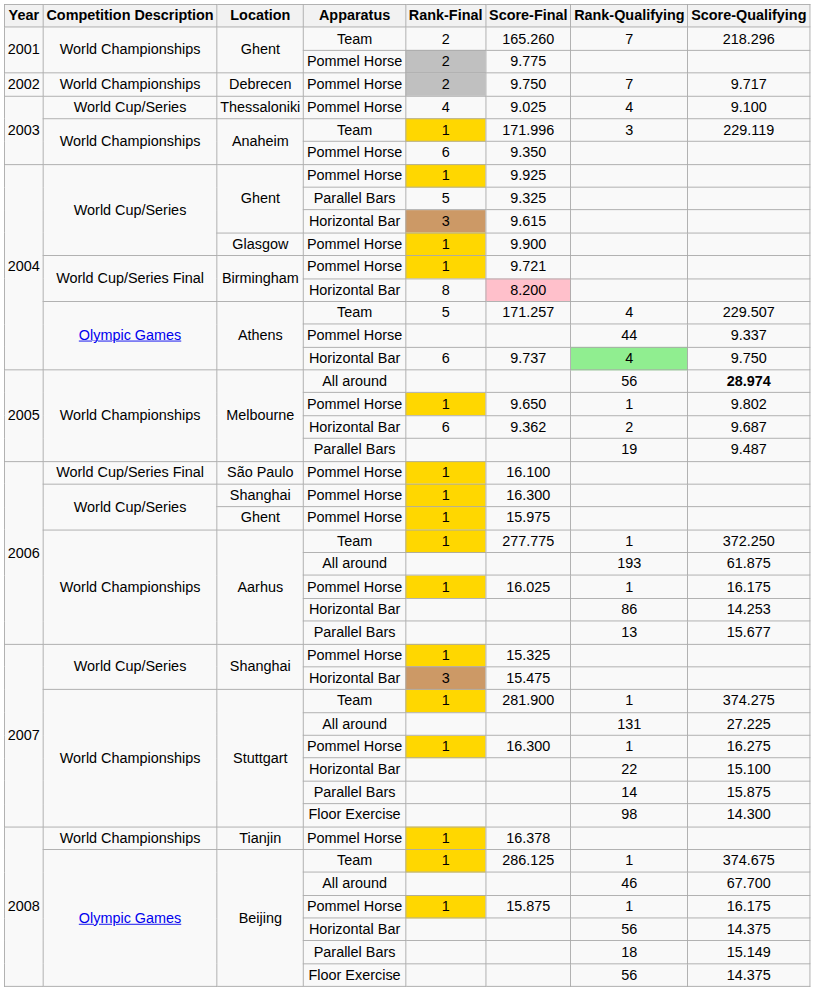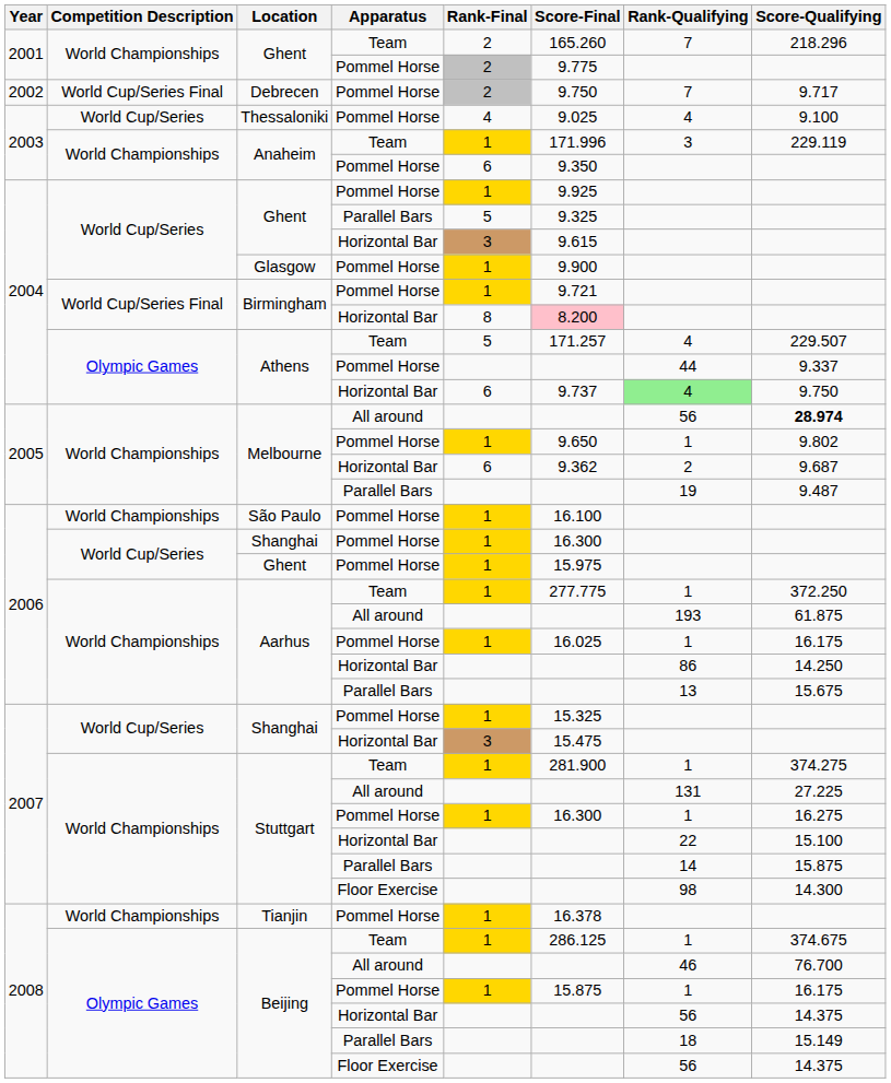 <table class="wikitable" style="text-align:center">
 <tr>
 <th>Year</th>
 <th>Competition Description</th>
 <th>Location</th>
 <th>Apparatus</th>
 <th>Rank-Final</th>
 <th>Score-Final</th>
 <th>Rank-Qualifying</th>
 <th>Score-Qualifying</th>
 </tr>
 <tr>
 <td rowspan="2">2001</td>
 <td rowspan="2">World Championships</td>
 <td rowspan="2">Ghent</td>
 <td>Team</td>
 <td>2</td>
 <td>165.260</td>
 <td>7</td>
 <td>218.296</td>
 </tr>
 <tr>
 <td>Pommel Horse</td>
 <td bgcolor="silver">2</td>
 <td>9.775</td>
 <td></td>
 <td></td>
 </tr>
 <tr>
 <td>2002</td>
-<td>World Championships</td>
+<td>World Cup/Series Final</td>
 <td>Debrecen</td>
 <td>Pommel Horse</td>
 <td bgcolor="silver">2</td>
 <td>9.750</td>
 <td>7</td>
 <td>9.717</td>
 </tr>
 <tr>
 <td rowspan="3">2003</td>
 <td>World Cup/Series</td>
 <td>Thessaloniki</td>
 <td>Pommel Horse</td>
 <td>4</td>
 <td>9.025</td>
 <td>4</td>
 <td>9.100</td>
 </tr>
 <tr>
 <td rowspan="2">World Championships</td>
 <td rowspan="2">Anaheim</td>
 <td>Team</td>
 <td bgcolor="gold">1</td>
 <td>171.996</td>
 <td>3</td>
 <td>229.119</td>
 </tr>
 <tr>
 <td>Pommel Horse</td>
 <td>6</td>
 <td>9.350</td>
 <td></td>
 <td></td>
 </tr>
 <tr>
 <td rowspan="9">2004</td>
 <td rowspan="4">World Cup/Series</td>
 <td rowspan="3">Ghent</td>
 <td>Pommel Horse</td>
 <td bgcolor="gold">1</td>
 <td>9.925</td>
 <td></td>
 <td></td>
 </tr>
 <tr>
 <td>Parallel Bars</td>
 <td>5</td>
 <td>9.325</td>
 <td></td>
 <td></td>
 </tr>
 <tr>
 <td>Horizontal Bar</td>
 <td bgcolor="cc9966">3</td>
 <td>9.615</td>
 <td></td>
 <td></td>
 </tr>
 <tr>
 <td>Glasgow</td>
 <td>Pommel Horse</td>
 <td bgcolor="gold">1</td>
 <td>9.900</td>
 <td></td>
 <td></td>
 </tr>
 <tr>
 <td rowspan="2">World Cup/Series Final</td>
 <td rowspan="2">Birmingham</td>
 <td>Pommel Horse</td>
 <td bgcolor="gold">1</td>
 <td>9.721</td>
 <td></td>
 <td></td>
 </tr>
 <tr>
 <td>Horizontal Bar</td>
 <td>8</td>
 <td style="background: pink;">8.200</td>
 <td></td>
 <td></td>
 </tr>
 <tr>
 <td rowspan="3"><a href='#'>Olympic Games</a></td>
 <td rowspan="3">Athens</td>
 <td>Team</td>
 <td>5</td>
 <td>171.257</td>
 <td>4</td>
 <td>229.507</td>
 </tr>
 <tr>
 <td>Pommel Horse</td>
 <td></td>
 <td></td>
 <td>44</td>
 <td>9.337</td>
 </tr>
 <tr>
 <td>Horizontal Bar</td>
 <td>6</td>
 <td>9.737</td>
 <td style="background: lightgreen;">4</td>
 <td>9.750</td>
 </tr>
 <tr>
 <td rowspan="4">2005</td>
 <td rowspan="4">World Championships</td>
 <td rowspan="4">Melbourne</td>
 <td>All around</td>
 <td></td>
 <td></td>
 <td>56</td>
 <td><strong>28.974</strong></td>
 </tr>
 <tr>
 <td>Pommel Horse</td>
 <td bgcolor="gold">1</td>
 <td>9.650</td>
 <td>1</td>
 <td>9.802</td>
 </tr>
 <tr>
 <td>Horizontal Bar</td>
 <td>6</td>
 <td>9.362</td>
 <td>2</td>
 <td>9.687</td>
 </tr>
 <tr>
 <td>Parallel Bars</td>
 <td></td>
 <td></td>
 <td>19</td>
 <td>9.487</td>
 </tr>
 <tr>
 <td rowspan="8">2006</td>
-<td>World Cup/Series Final</td>
+<td>World Championships</td>
 <td>São Paulo</td>
 <td>Pommel Horse</td>
 <td bgcolor="gold">1</td>
 <td>16.100</td>
 <td></td>
 <td></td>
 </tr>
 <tr>
 <td rowspan="2">World Cup/Series</td>
 <td>Shanghai</td>
 <td>Pommel Horse</td>
 <td bgcolor="gold">1</td>
 <td>16.300</td>
 <td></td>
 <td></td>
 </tr>
 <tr>
 <td>Ghent</td>
 <td>Pommel Horse</td>
 <td bgcolor="gold">1</td>
 <td>15.975</td>
 <td></td>
 <td></td>
 </tr>
 <tr>
 <td rowspan="5">World Championships</td>
 <td rowspan="5">Aarhus</td>
 <td>Team</td>
 <td bgcolor="gold">1</td>
 <td>277.775</td>
 <td>1</td>
 <td>372.250</td>
 </tr>
 <tr>
 <td>All around</td>
 <td></td>
 <td></td>
 <td>193</td>
 <td>61.875</td>
 </tr>
 <tr>
 <td>Pommel Horse</td>
 <td bgcolor="gold">1</td>
 <td>16.025</td>
 <td>1</td>
 <td>16.175</td>
 </tr>
 <tr>
 <td>Horizontal Bar</td>
 <td></td>
 <td></td>
 <td>86</td>
-<td>14.253</td>
+<td>14.250</td>
 </tr>
 <tr>
 <td>Parallel Bars</td>
 <td></td>
 <td></td>
 <td>13</td>
-<td>15.677</td>
+<td>15.675</td>
 </tr>
 <tr>
 <td rowspan="8">2007</td>
 <td rowspan="2">World Cup/Series</td>
 <td rowspan="2">Shanghai</td>
 <td>Pommel Horse</td>
 <td bgcolor="gold">1</td>
 <td>15.325</td>
 <td></td>
 <td></td>
 </tr>
 <tr>
 <td>Horizontal Bar</td>
 <td bgcolor="cc9966">3</td>
 <td>15.475</td>
 <td></td>
 <td></td>
 </tr>
 <tr>
 <td rowspan="6">World Championships</td>
 <td rowspan="6">Stuttgart</td>
 <td>Team</td>
 <td bgcolor="gold">1</td>
 <td>281.900</td>
 <td>1</td>
 <td>374.275</td>
 </tr>
 <tr>
 <td>All around</td>
 <td></td>
 <td></td>
 <td>131</td>
 <td>27.225</td>
 </tr>
 <tr>
 <td>Pommel Horse</td>
 <td bgcolor="gold">1</td>
 <td>16.300</td>
 <td>1</td>
 <td>16.275</td>
 </tr>
 <tr>
 <td>Horizontal Bar</td>
 <td></td>
 <td></td>
 <td>22</td>
 <td>15.100</td>
 </tr>
 <tr>
 <td>Parallel Bars</td>
 <td></td>
 <td></td>
 <td>14</td>
 <td>15.875</td>
 </tr>
 <tr>
 <td>Floor Exercise</td>
 <td></td>
 <td></td>
 <td>98</td>
 <td>14.300</td>
 </tr>
 <tr>
 <td rowspan="7">2008</td>
 <td>World Championships</td>
 <td>Tianjin</td>
 <td>Pommel Horse</td>
 <td bgcolor="gold">1</td>
 <td>16.378</td>
 <td></td>
 <td></td>
 </tr>
 <tr>
 <td rowspan="6"><a href='#'>Olympic Games</a></td>
 <td rowspan="6">Beijing</td>
 <td>Team</td>
 <td bgcolor="gold">1</td>
 <td>286.125</td>
 <td>1</td>
 <td>374.675</td>
 </tr>
 <tr>
 <td>All around</td>
 <td></td>
 <td></td>
 <td>46</td>
-<td>67.700</td>
+<td>76.700</td>
 </tr>
 <tr>
 <td>Pommel Horse</td>
 <td bgcolor="gold">1</td>
 <td>15.875</td>
 <td>1</td>
 <td>16.175</td>
 </tr>
 <tr>
 <td>Horizontal Bar</td>
 <td></td>
 <td></td>
 <td>56</td>
 <td>14.375</td>
 </tr>
 <tr>
 <td>Parallel Bars</td>
 <td></td>
 <td></td>
 <td>18</td>
 <td>15.149</td>
 </tr>
 <tr>
 <td>Floor Exercise</td>
 <td></td>
 <td></td>
 <td>56</td>
 <td>14.375</td>
 </tr>
 </table>
